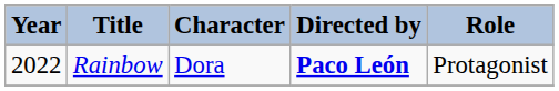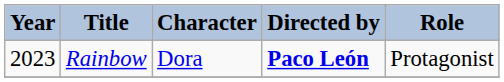 <table class="wikitable">
 <tr>
 <th style="background: #B0C4DE;">Year</th>
 <th style="background: #B0C4DE;">Title</th>
 <th style="background: #B0C4DE;">Character</th>
 <th style="background: #B0C4DE;">Directed by</th>
 <th style="background: #B0C4DE;">Role</th>
 </tr>
 <tr>
-<td>2022</td>
+<td>2023</td>
 <td><em><a href='#'>Rainbow</a></em></td>
 <td><a href='#'>Dora</a></td>
 <td><strong><a href='#'>Paco León</a></strong></td>
 <td>Protagonist</td>
 </tr>
 <tr>
 </tr>
 </table>
